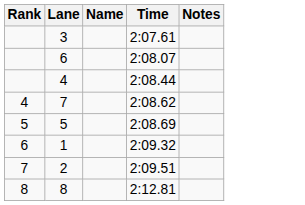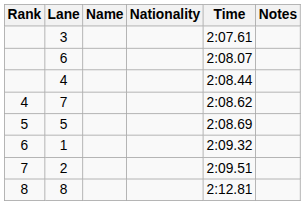 <table class="wikitable sortable" style="text-align:center">
 <tr>
 <th>Rank</th>
 <th>Lane</th>
 <th>Name</th>
+<th>Nationality</th>
 <th>Time</th>
 <th>Notes</th>
 </tr>
 <tr>
 <td></td>
 <td>3</td>
+<td align=left></td>
 <td align=left></td>
 <td>2:07.61</td>
 <td></td>
 </tr>
 <tr>
 <td></td>
 <td>6</td>
 <td align=left></td>
+<td align=left></td>
 <td>2:08.07</td>
 <td></td>
 </tr>
 <tr>
 <td></td>
 <td>4</td>
+<td align=left></td>
 <td align=left></td>
 <td>2:08.44</td>
 <td></td>
 </tr>
 <tr>
 <td>4</td>
 <td>7</td>
 <td align=left></td>
+<td align=left></td>
 <td>2:08.62</td>
 <td></td>
 </tr>
 <tr>
 <td>5</td>
 <td>5</td>
+<td align=left></td>
 <td align=left></td>
 <td>2:08.69</td>
 <td></td>
 </tr>
 <tr>
 <td>6</td>
 <td>1</td>
 <td align=left></td>
+<td align=left></td>
 <td>2:09.32</td>
 <td></td>
 </tr>
 <tr>
 <td>7</td>
 <td>2</td>
+<td align=left></td>
 <td align=left></td>
 <td>2:09.51</td>
 <td></td>
 </tr>
 <tr>
 <td>8</td>
 <td>8</td>
 <td align=left></td>
+<td align=left></td>
 <td>2:12.81</td>
 <td></td>
 </tr>
 </table>
